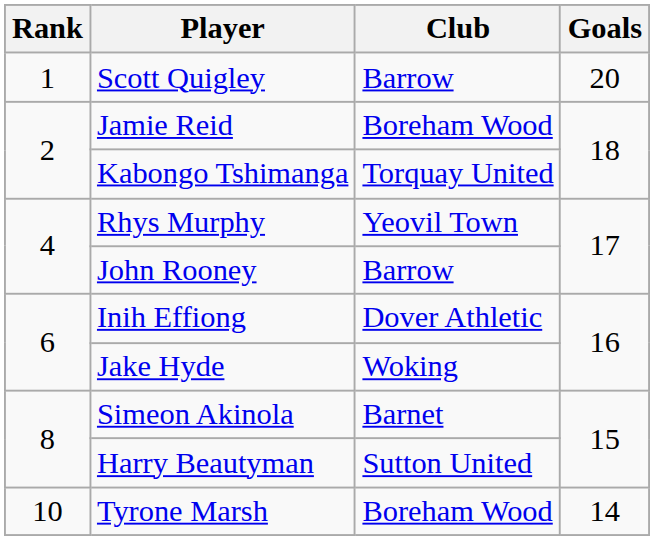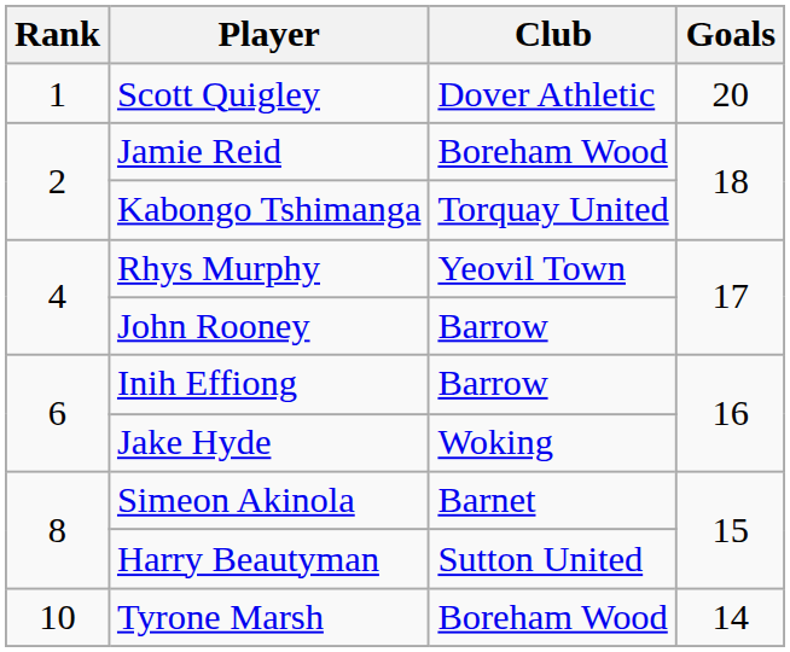 <table class=wikitable style="text-align:center">
 <tr>
 <th>Rank</th>
 <th>Player</th>
 <th>Club</th>
 <th>Goals</th>
 </tr>
 <tr>
 <td rowspan=1>1</td>
 <td align=left><a href='#'>Scott Quigley</a></td>
-<td align=left><a href='#'>Barrow</a></td>
+<td align=left><a href='#'>Dover Athletic</a></td>
 <td rowspan=1>20</td>
 </tr>
 <tr>
 <td rowspan=2>2</td>
 <td align=left><a href='#'>Jamie Reid</a></td>
 <td align=left><a href='#'>Boreham Wood</a></td>
 <td rowspan=2>18</td>
 </tr>
 <tr>
 <td align=left><a href='#'>Kabongo Tshimanga</a></td>
 <td align=left><a href='#'>Torquay United</a></td>
 </tr>
 <tr>
 <td rowspan=2>4</td>
 <td align=left><a href='#'>Rhys Murphy</a></td>
 <td align=left><a href='#'>Yeovil Town</a></td>
 <td rowspan=2>17</td>
 </tr>
 <tr>
 <td align=left><a href='#'>John Rooney</a></td>
 <td align=left><a href='#'>Barrow</a></td>
 </tr>
 <tr>
 <td rowspan=2>6</td>
 <td align=left><a href='#'>Inih Effiong</a></td>
-<td align=left><a href='#'>Dover Athletic</a></td>
+<td align=left><a href='#'>Barrow</a></td>
 <td rowspan=2>16</td>
 </tr>
 <tr>
 <td align=left><a href='#'>Jake Hyde</a></td>
 <td align=left><a href='#'>Woking</a></td>
 </tr>
 <tr>
 <td rowspan=2>8</td>
 <td align=left><a href='#'>Simeon Akinola</a></td>
 <td align=left><a href='#'>Barnet</a></td>
 <td rowspan=2>15</td>
 </tr>
 <tr>
 <td align=left><a href='#'>Harry Beautyman</a></td>
 <td align=left><a href='#'>Sutton United</a></td>
 </tr>
 <tr>
 <td rowspan=1>10</td>
 <td align=left><a href='#'>Tyrone Marsh</a></td>
 <td align=left><a href='#'>Boreham Wood</a></td>
 <td rowspan=1>14</td>
 </tr>
 </table>
